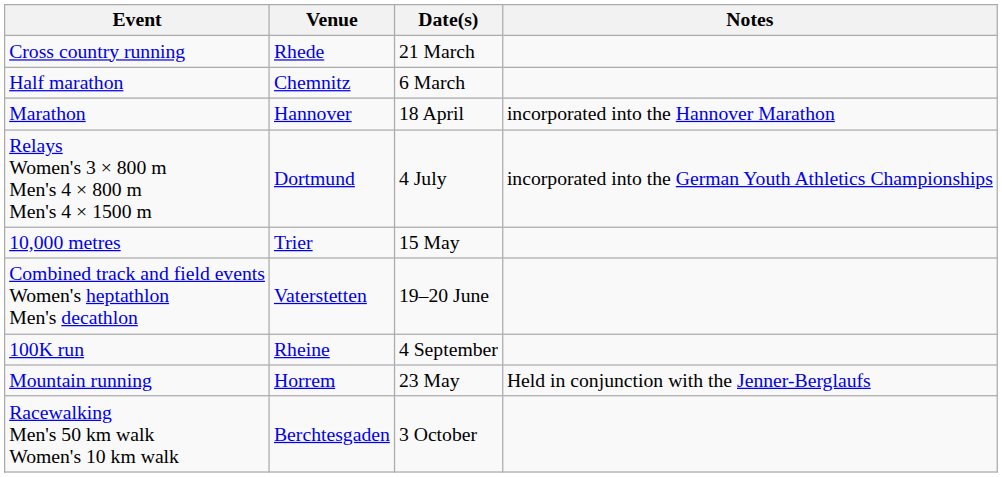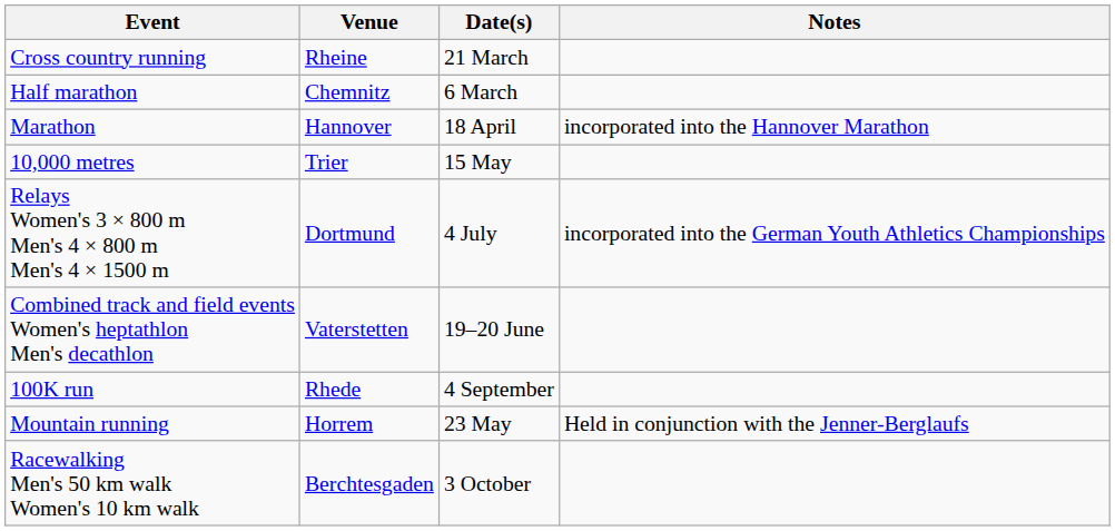 <table class=wikitable>
 <tr>
 <th>Event</th>
 <th>Venue</th>
 <th>Date(s)</th>
 <th>Notes</th>
 </tr>
 <tr>
 <td><a href='#'>Cross country running</a></td>
-<td><a href='#'>Rhede</a></td>
+<td><a href='#'>Rheine</a></td>
 <td>21 March</td>
 <td></td>
 </tr>
 <tr>
 <td><a href='#'>Half marathon</a></td>
 <td><a href='#'>Chemnitz</a></td>
 <td>6 March</td>
 <td></td>
 </tr>
 <tr>
 <td><a href='#'>Marathon</a></td>
 <td><a href='#'>Hannover</a></td>
 <td>18 April</td>
 <td>incorporated into the <a href='#'>Hannover Marathon</a></td>
 </tr>
 <tr>
+<td><a href='#'>10,000 metres</a></td>
+<td><a href='#'>Trier</a></td>
+<td>15 May</td>
+<td></td>
+</tr>
+<tr>
 <td><a href='#'>Relays</a><br>Women's 3 × 800 m<br>Men's 4 × 800 m<br>Men's 4 × 1500 m</td>
 <td><a href='#'>Dortmund</a></td>
 <td>4 July</td>
 <td>incorporated into the <a href='#'>German Youth Athletics Championships</a></td>
-</tr>
-<tr>
-<td><a href='#'>10,000 metres</a></td>
-<td><a href='#'>Trier</a></td>
-<td>15 May</td>
-<td></td>
 </tr>
 <tr>
 <td><a href='#'>Combined track and field events</a><br>Women's <a href='#'>heptathlon</a><br>Men's <a href='#'>decathlon</a></td>
 <td><a href='#'>Vaterstetten</a></td>
 <td>19–20 June</td>
 <td></td>
 </tr>
 <tr>
 <td><a href='#'>100K run</a></td>
-<td><a href='#'>Rheine</a></td>
+<td><a href='#'>Rhede</a></td>
 <td>4 September</td>
 <td></td>
 </tr>
 <tr>
 <td><a href='#'>Mountain running</a></td>
 <td><a href='#'>Horrem</a></td>
 <td>23 May</td>
 <td>Held in conjunction with the <a href='#'>Jenner-Berglaufs</a></td>
 </tr>
 <tr>
 <td><a href='#'>Racewalking</a><br>Men's 50 km walk<br>Women's 10 km walk</td>
 <td><a href='#'>Berchtesgaden</a></td>
 <td>3 October</td>
 <td></td>
 </tr>
 </table>
